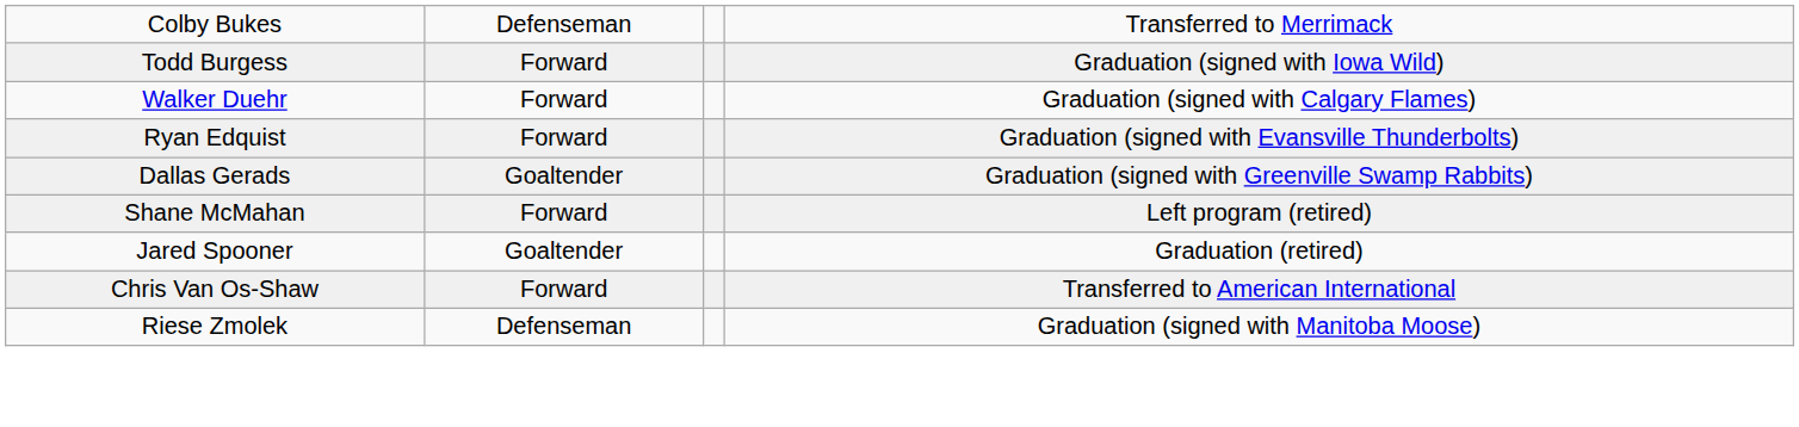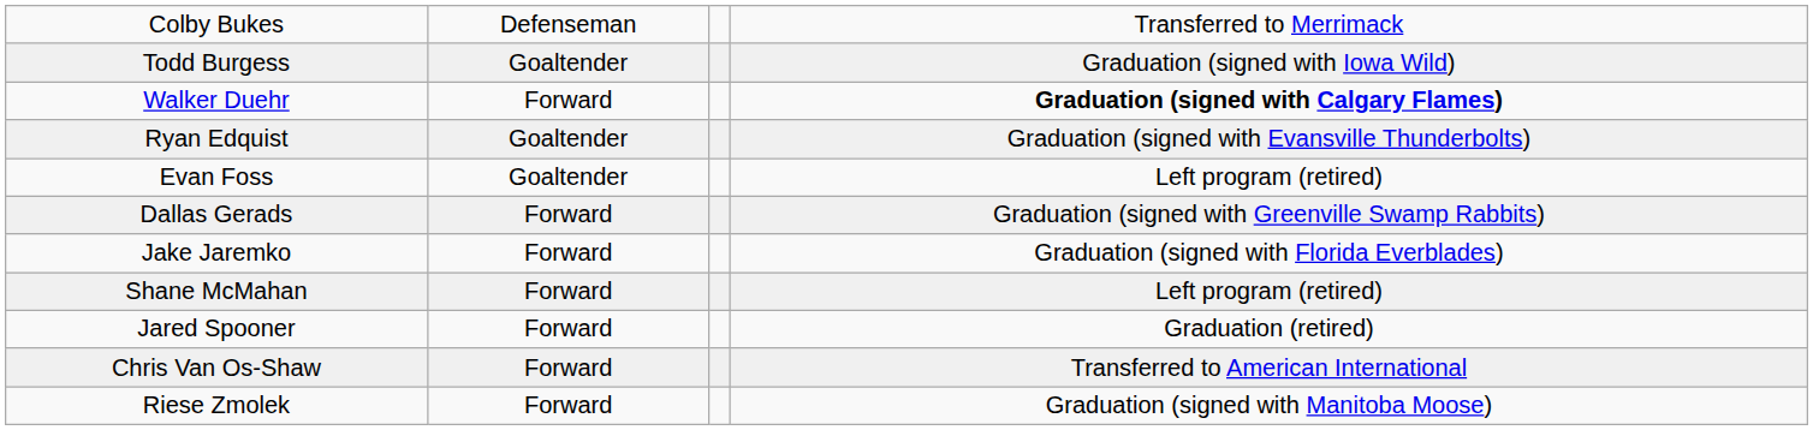 <table class="wikitable" width="1200">
 <tr align="center" bgcolor="">
 <td>Colby Bukes</td>
 <td>Defenseman</td>
 <td></td>
 <td>Transferred to <a href='#'>Merrimack</a></td>
 </tr>
 <tr align="center" bgcolor="f0f0f0">
 <td>Todd Burgess</td>
-<td>Forward</td>
+<td>Goaltender</td>
 <td></td>
 <td>Graduation (signed with <a href='#'>Iowa Wild</a>)</td>
 </tr>
 <tr align="center" bgcolor="">
 <td><a href='#'>Walker Duehr</a></td>
 <td>Forward</td>
 <td></td>
-<td>Graduation (signed with <a href='#'>Calgary Flames</a>)</td>
+<td><strong>Graduation (signed with <a href='#'>Calgary Flames</a>)</strong></td>
 </tr>
 <tr align="center" bgcolor="f0f0f0">
 <td>Ryan Edquist</td>
-<td>Forward</td>
+<td>Goaltender</td>
 <td></td>
 <td>Graduation (signed with <a href='#'>Evansville Thunderbolts</a>)</td>
 </tr>
+<tr align="center" bgcolor="">
+<td>Evan Foss</td>
+<td>Goaltender</td>
+<td></td>
+<td>Left program (retired)</td>
+</tr>
 <tr align="center" bgcolor="f0f0f0">
 <td>Dallas Gerads</td>
-<td>Goaltender</td>
+<td>Forward</td>
 <td></td>
 <td>Graduation (signed with <a href='#'>Greenville Swamp Rabbits</a>)</td>
+</tr>
+<tr align="center" bgcolor="">
+<td>Jake Jaremko</td>
+<td>Forward</td>
+<td></td>
+<td>Graduation (signed with <a href='#'>Florida Everblades</a>)</td>
 </tr>
 <tr align="center" bgcolor="f0f0f0">
 <td>Shane McMahan</td>
 <td>Forward</td>
 <td></td>
 <td>Left program (retired)</td>
 </tr>
 <tr align="center" bgcolor="">
 <td>Jared Spooner</td>
-<td>Goaltender</td>
+<td>Forward</td>
 <td></td>
 <td>Graduation (retired)</td>
 </tr>
 <tr align="center" bgcolor="f0f0f0">
 <td>Chris Van Os-Shaw</td>
 <td>Forward</td>
 <td></td>
 <td>Transferred to <a href='#'>American International</a></td>
 </tr>
 <tr align="center" bgcolor="">
 <td>Riese Zmolek</td>
-<td>Defenseman</td>
+<td>Forward</td>
 <td></td>
 <td>Graduation (signed with <a href='#'>Manitoba Moose</a>)</td>
 </tr>
 </table>
